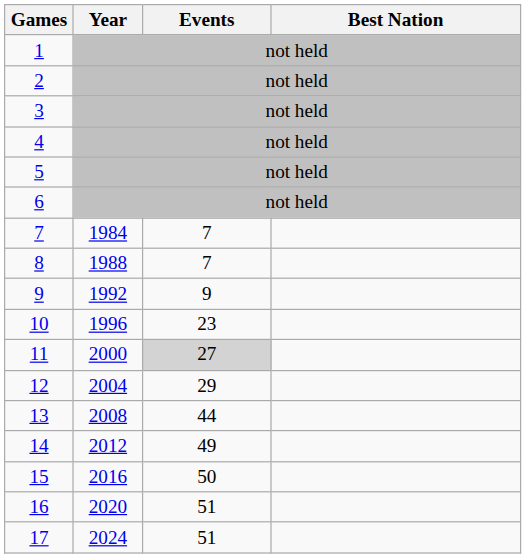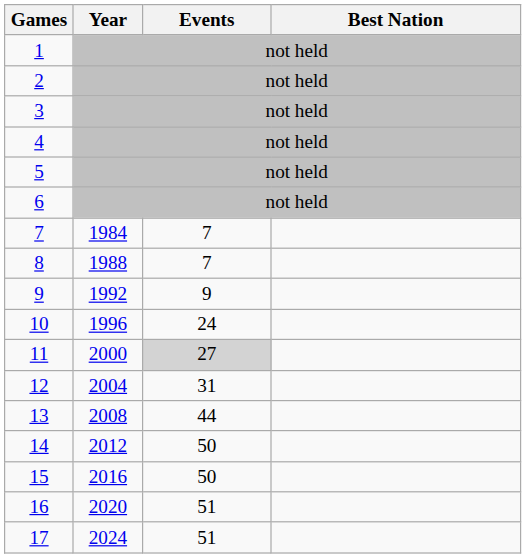 <table class=wikitable>
 <tr>
 <th width=50>Games</th>
 <th width=50>Year</th>
 <th width=100>Events</th>
 <th width=200>Best Nation</th>
 </tr>
 <tr>
 <td align=center><a href='#'>1</a></td>
 <td align=center colspan=4 bgcolor=silver>not held</td>
 </tr>
 <tr>
 <td align=center><a href='#'>2</a></td>
 <td align=center colspan=4 bgcolor=silver>not held</td>
 </tr>
 <tr>
 <td align=center><a href='#'>3</a></td>
 <td align=center colspan=4 bgcolor=silver>not held</td>
 </tr>
 <tr>
 <td align=center><a href='#'>4</a></td>
 <td align=center colspan=4 bgcolor=silver>not held</td>
 </tr>
 <tr>
 <td align=center><a href='#'>5</a></td>
 <td align=center colspan=4 bgcolor=silver>not held</td>
 </tr>
 <tr>
 <td align=center><a href='#'>6</a></td>
 <td align=center colspan=4 bgcolor=silver>not held</td>
 </tr>
 <tr>
 <td align=center><a href='#'>7</a></td>
 <td align=center><a href='#'>1984</a></td>
 <td align=center>7</td>
 <td></td>
 </tr>
 <tr>
 <td align=center><a href='#'>8</a></td>
 <td align=center><a href='#'>1988</a></td>
 <td align=center>7</td>
 <td></td>
 </tr>
 <tr>
 <td align=center><a href='#'>9</a></td>
 <td align=center><a href='#'>1992</a></td>
 <td align=center>9</td>
 <td></td>
 </tr>
 <tr>
 <td align=center><a href='#'>10</a></td>
 <td align=center><a href='#'>1996</a></td>
-<td align=center>23</td>
+<td align=center>24</td>
 <td></td>
 </tr>
 <tr>
 <td align=center><a href='#'>11</a></td>
 <td align=center><a href='#'>2000</a></td>
 <td align=center style="background: lightgrey;">27</td>
 <td></td>
 </tr>
 <tr>
 <td align=center><a href='#'>12</a></td>
 <td align=center><a href='#'>2004</a></td>
-<td align=center>29</td>
+<td align=center>31</td>
 <td></td>
 </tr>
 <tr>
 <td align=center><a href='#'>13</a></td>
 <td align=center><a href='#'>2008</a></td>
 <td align=center>44</td>
 <td></td>
 </tr>
 <tr>
 <td align=center><a href='#'>14</a></td>
 <td align=center><a href='#'>2012</a></td>
-<td align=center>49</td>
+<td align=center>50</td>
 <td></td>
 </tr>
 <tr>
 <td align=center><a href='#'>15</a></td>
 <td align=center><a href='#'>2016</a></td>
 <td align=center>50</td>
 <td></td>
 </tr>
 <tr>
 <td align=center><a href='#'>16</a></td>
 <td align=center><a href='#'>2020</a></td>
 <td align=center>51</td>
 <td></td>
 </tr>
 <tr>
 <td align=center><a href='#'>17</a></td>
 <td align=center><a href='#'>2024</a></td>
 <td align=center>51</td>
 <td></td>
 </tr>
 </table>
